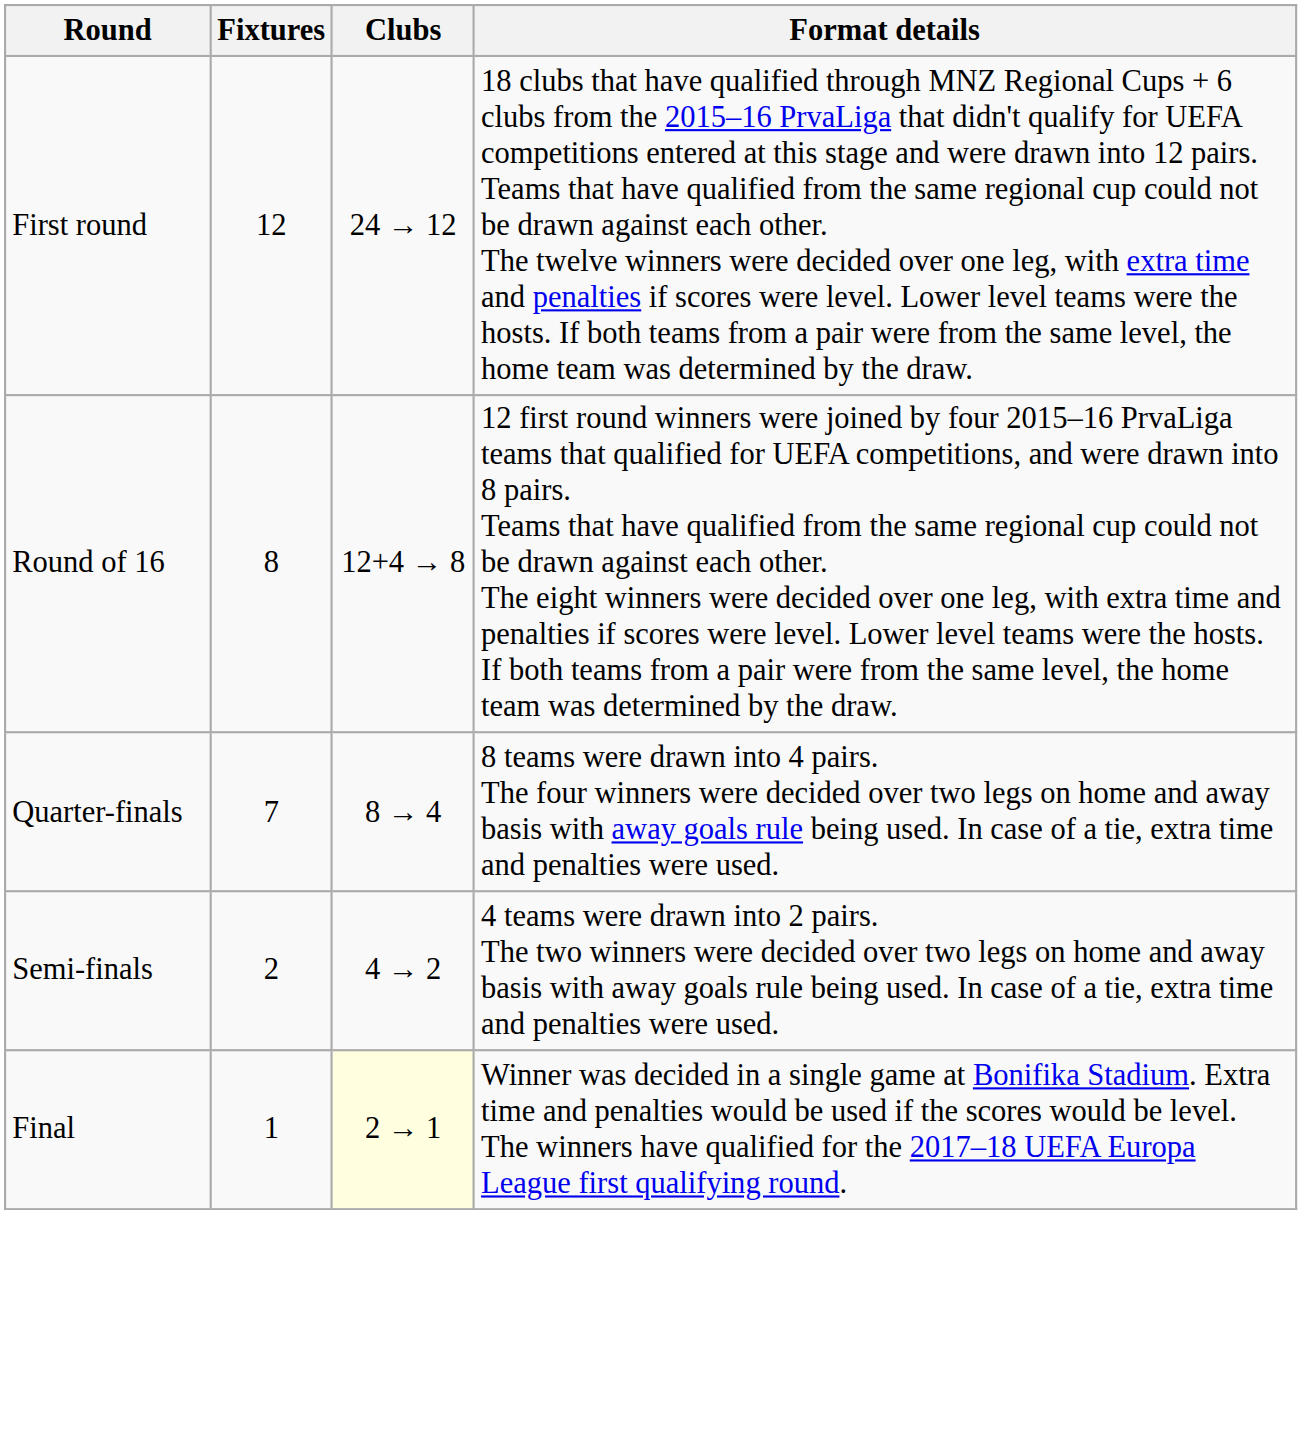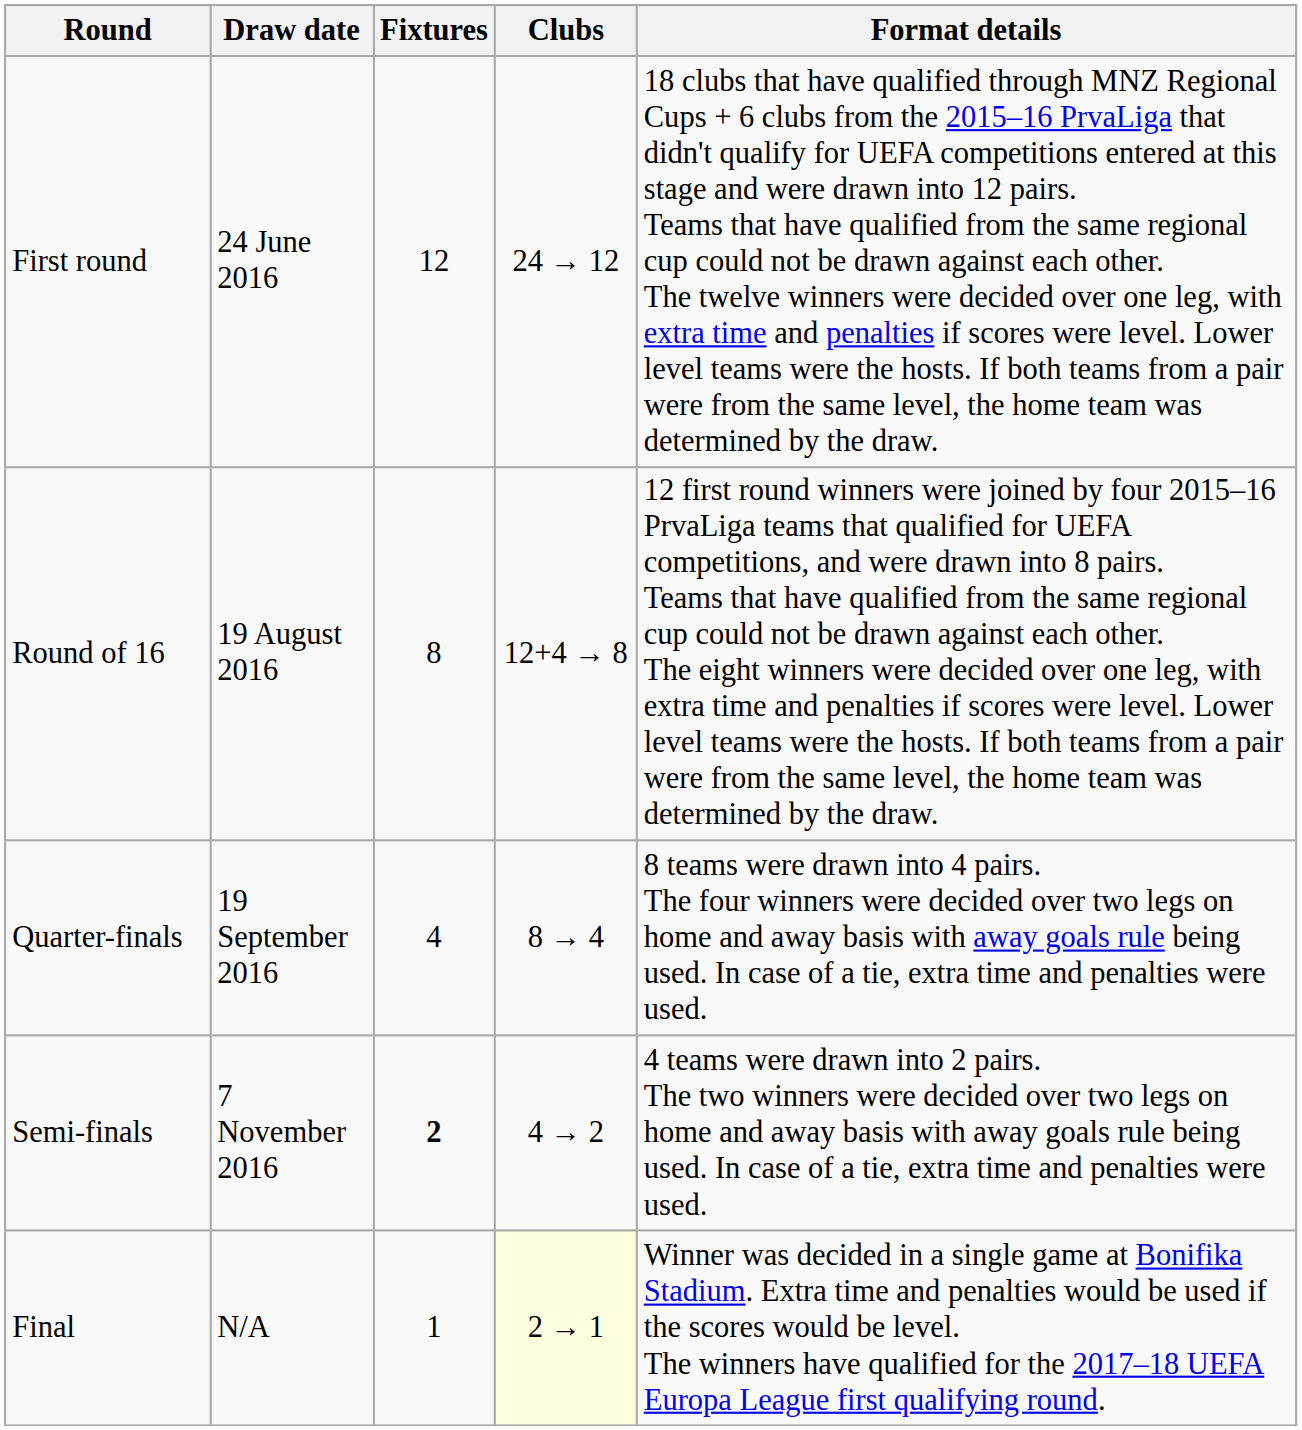 <table class="wikitable" style="font-size:90%">
 <tr>
 <th width=90>Round</th>
+<th width=70>Draw date</th>
 <th width=50>Fixtures</th>
 <th width=60>Clubs</th>
 <th>Format details</th>
 </tr>
 <tr>
 <td>First round</td>
+<td>24 June 2016</td>
 <td style="text-align:center;">12</td>
 <td style="text-align:center;">24 → 12</td>
 <td>18 clubs that have qualified through MNZ Regional Cups + 6 clubs from the <a href='#'>2015–16 PrvaLiga</a> that didn't qualify for UEFA competitions entered at this stage and were drawn into 12 pairs.<br>Teams that have qualified from the same regional cup could not be drawn against each other.<br>The twelve winners were decided over one leg, with <a href='#'>extra time</a> and <a href='#'>penalties</a> if scores were level. Lower level teams were the hosts. If both teams from a pair were from the same level, the home team was determined by the draw.</td>
 </tr>
 <tr>
 <td>Round of 16</td>
+<td>19 August 2016</td>
 <td style="text-align:center;">8</td>
 <td style="text-align:center;">12+4 → 8</td>
 <td>12 first round winners were joined by four 2015–16 PrvaLiga teams that qualified for UEFA competitions, and were drawn into 8 pairs.<br>Teams that have qualified from the same regional cup could not be drawn against each other.<br>The eight winners were decided over one leg, with extra time and penalties if scores were level. Lower level teams were the hosts. If both teams from a pair were from the same level, the home team was determined by the draw.</td>
 </tr>
 <tr>
 <td>Quarter-finals</td>
-<td style="text-align:center;">7</td>
+<td>19 September 2016</td>
+<td style="text-align:center;">4</td>
 <td style="text-align:center;">8 → 4</td>
 <td>8 teams were drawn into 4 pairs.<br>The four winners were decided over two legs on home and away basis with <a href='#'>away goals rule</a> being used. In case of a tie, extra time and penalties were used.</td>
 </tr>
 <tr>
 <td>Semi-finals</td>
-<td style="text-align:center;">2</td>
+<td>7 November 2016</td>
+<td style="text-align:center;"><strong>2</strong></td>
 <td style="text-align:center;">4 → 2</td>
 <td>4 teams were drawn into 2 pairs.<br>The two winners were decided over two legs on home and away basis with away goals rule being used. In case of a tie, extra time and penalties were used.</td>
 </tr>
 <tr>
 <td>Final</td>
+<td>N/A</td>
 <td style="text-align:center;">1</td>
 <td style="background: lightyellow; text-align:center;">2 → 1</td>
 <td>Winner was decided in a single game at <a href='#'>Bonifika Stadium</a>. Extra time and penalties would be used if the scores would be level.<br>The winners have qualified for the <a href='#'>2017–18 UEFA Europa League first qualifying round</a>.</td>
 </tr>
 </table>
